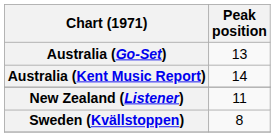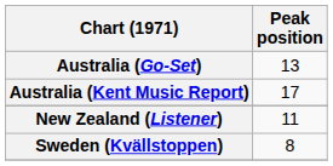 <table class="wikitable sortable plainrowheaders" style="text-align:center">
 <tr>
 <th>Chart (1971)</th>
 <th>Peak<br>position</th>
 </tr>
 <tr>
 <th scope="row">Australia (<em><a href='#'>Go-Set</a></em>)</th>
 <td>13</td>
 </tr>
 <tr>
 <th scope="row">Australia (<a href='#'>Kent Music Report</a>)</th>
-<td>14</td>
+<td>17</td>
 </tr>
 <tr>
 </tr>
 <tr>
 </tr>
 <tr>
 <th scope="row">New Zealand (<em><a href='#'>Listener</a></em>)</th>
 <td>11</td>
 </tr>
 <tr>
 <th scope="row">Sweden (<a href='#'>Kvällstoppen</a>)</th>
 <td>8</td>
 </tr>
 <tr>
 </tr>
 </table>
